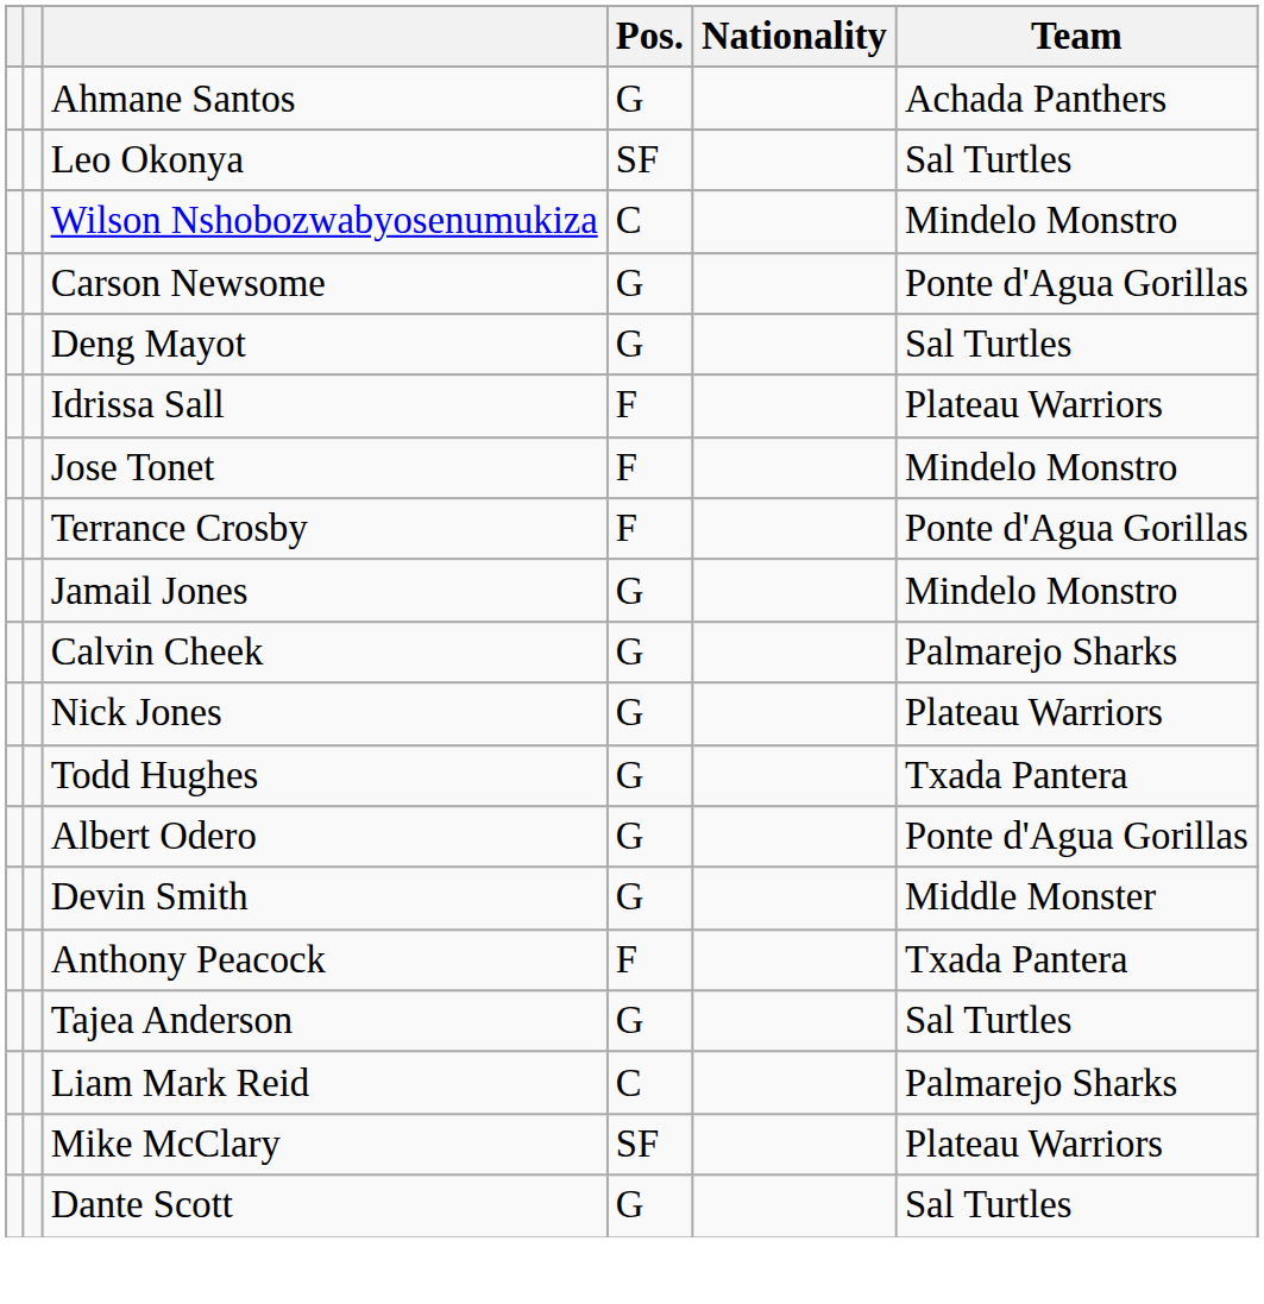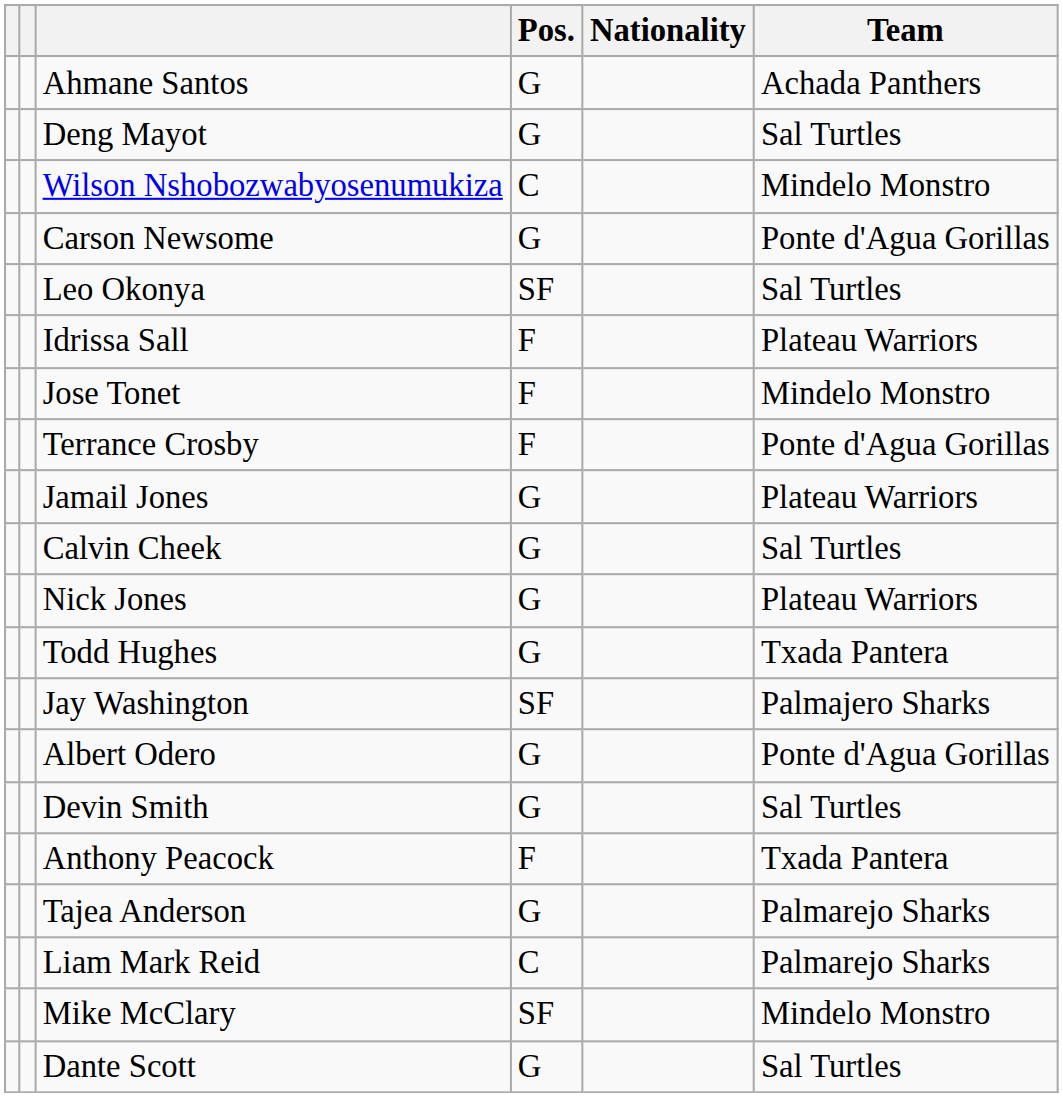 <table class="wikitable">
 <tr>
 <th></th>
 <th></th>
 <th></th>
 <th>Pos.</th>
 <th>Nationality</th>
 <th>Team</th>
 </tr>
 <tr>
 <td></td>
 <td></td>
 <td>Ahmane Santos</td>
 <td>G</td>
 <td></td>
 <td>Achada Panthers</td>
 </tr>
 <tr>
 <td></td>
 <td></td>
-<td>Leo Okonya</td>
-<td>SF</td>
+<td>Deng Mayot</td>
+<td>G</td>
 <td></td>
 <td>Sal Turtles</td>
 </tr>
 <tr>
 <td></td>
 <td></td>
 <td><a href='#'>Wilson Nshobozwabyosenumukiza</a></td>
 <td>C</td>
 <td></td>
 <td>Mindelo Monstro</td>
 </tr>
 <tr>
 <td></td>
 <td></td>
 <td>Carson Newsome</td>
 <td>G</td>
 <td></td>
 <td>Ponte d'Agua Gorillas</td>
 </tr>
 <tr>
 <td></td>
 <td></td>
-<td>Deng Mayot</td>
-<td>G</td>
+<td>Leo Okonya</td>
+<td>SF</td>
 <td></td>
 <td>Sal Turtles</td>
 </tr>
 <tr>
 <td></td>
 <td></td>
 <td>Idrissa Sall</td>
 <td>F</td>
 <td></td>
 <td>Plateau Warriors</td>
 </tr>
 <tr>
 <td></td>
 <td></td>
 <td>Jose Tonet</td>
 <td>F</td>
 <td></td>
 <td>Mindelo Monstro</td>
 </tr>
 <tr>
 <td></td>
 <td></td>
 <td>Terrance Crosby</td>
 <td>F</td>
 <td></td>
 <td>Ponte d'Agua Gorillas</td>
 </tr>
 <tr>
 <td></td>
 <td></td>
 <td>Jamail Jones</td>
 <td>G</td>
 <td></td>
-<td>Mindelo Monstro</td>
+<td>Plateau Warriors</td>
 </tr>
 <tr>
 <td></td>
 <td></td>
 <td>Calvin Cheek</td>
 <td>G</td>
 <td></td>
-<td>Palmarejo Sharks</td>
+<td>Sal Turtles</td>
 </tr>
 <tr>
 <td></td>
 <td></td>
 <td>Nick Jones</td>
 <td>G</td>
 <td></td>
 <td>Plateau Warriors</td>
 </tr>
 <tr>
 <td></td>
 <td></td>
 <td>Todd Hughes</td>
 <td>G</td>
 <td></td>
 <td>Txada Pantera</td>
 </tr>
 <tr>
 <td></td>
 <td></td>
+<td>Jay Washington</td>
+<td>SF</td>
+<td></td>
+<td>Palmajero Sharks</td>
+</tr>
+<tr>
+<td></td>
+<td></td>
 <td>Albert Odero</td>
 <td>G</td>
 <td></td>
 <td>Ponte d'Agua Gorillas</td>
 </tr>
 <tr>
 <td></td>
 <td></td>
 <td>Devin Smith</td>
 <td>G</td>
 <td></td>
-<td>Middle Monster</td>
+<td>Sal Turtles</td>
 </tr>
 <tr>
 <td></td>
 <td></td>
 <td>Anthony Peacock</td>
 <td>F</td>
 <td></td>
 <td>Txada Pantera</td>
 </tr>
 <tr>
 <td></td>
 <td></td>
 <td>Tajea Anderson</td>
 <td>G</td>
 <td></td>
-<td>Sal Turtles</td>
+<td>Palmarejo Sharks</td>
 </tr>
 <tr>
 <td></td>
 <td></td>
 <td>Liam Mark Reid</td>
 <td>C</td>
 <td></td>
 <td>Palmarejo Sharks</td>
 </tr>
 <tr>
 <td></td>
 <td></td>
 <td>Mike McClary</td>
 <td>SF</td>
 <td></td>
-<td>Plateau Warriors</td>
+<td>Mindelo Monstro</td>
 </tr>
 <tr>
 <td></td>
 <td></td>
 <td>Dante Scott</td>
 <td>G</td>
 <td></td>
 <td>Sal Turtles</td>
 </tr>
 </table>
